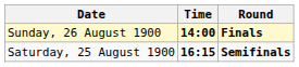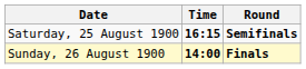 <table class="wikitable">
 <tr>
 <th>Date</th>
 <th>Time</th>
 <th>Round</th>
 </tr>
+<tr>
+<td>Saturday, 25 August 1900</td>
+<td><strong>16:15</strong></td>
+<td><strong>Semifinals</strong></td>
+</tr>
 <tr style=background:lemonchiffon>
 <td>Sunday, 26 August 1900</td>
 <td><strong>14:00</strong></td>
 <td><strong>Finals</strong></td>
 </tr>
-<tr>
-<td>Saturday, 25 August 1900</td>
-<td><strong>16:15</strong></td>
-<td><strong>Semifinals</strong></td>
-</tr>
 </table>
